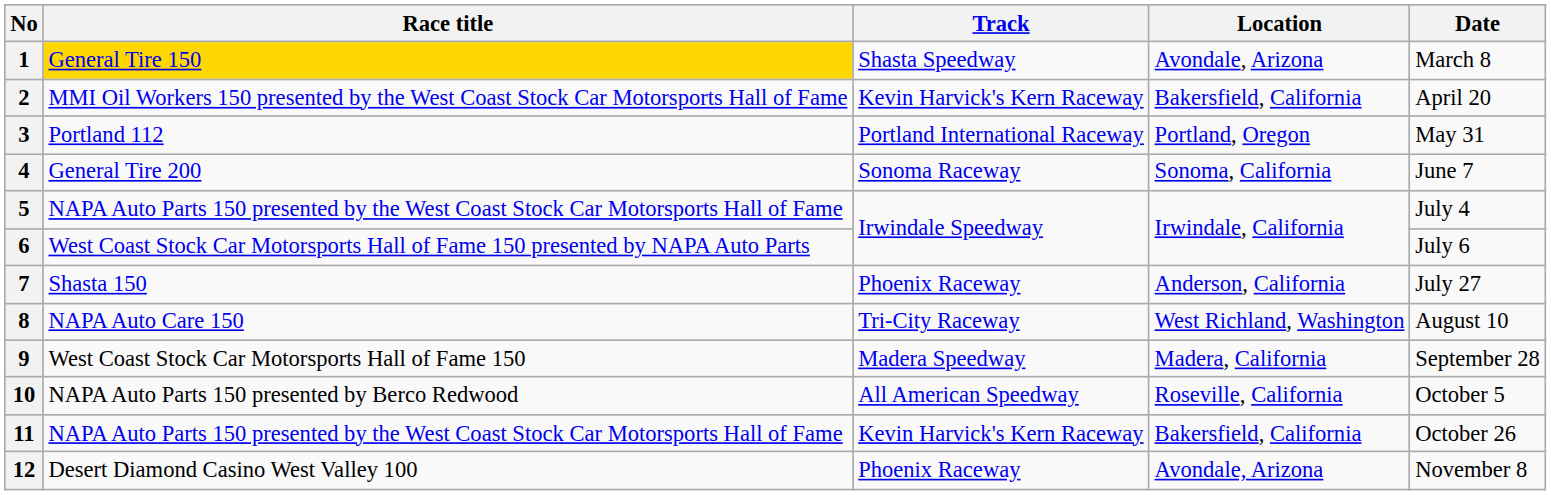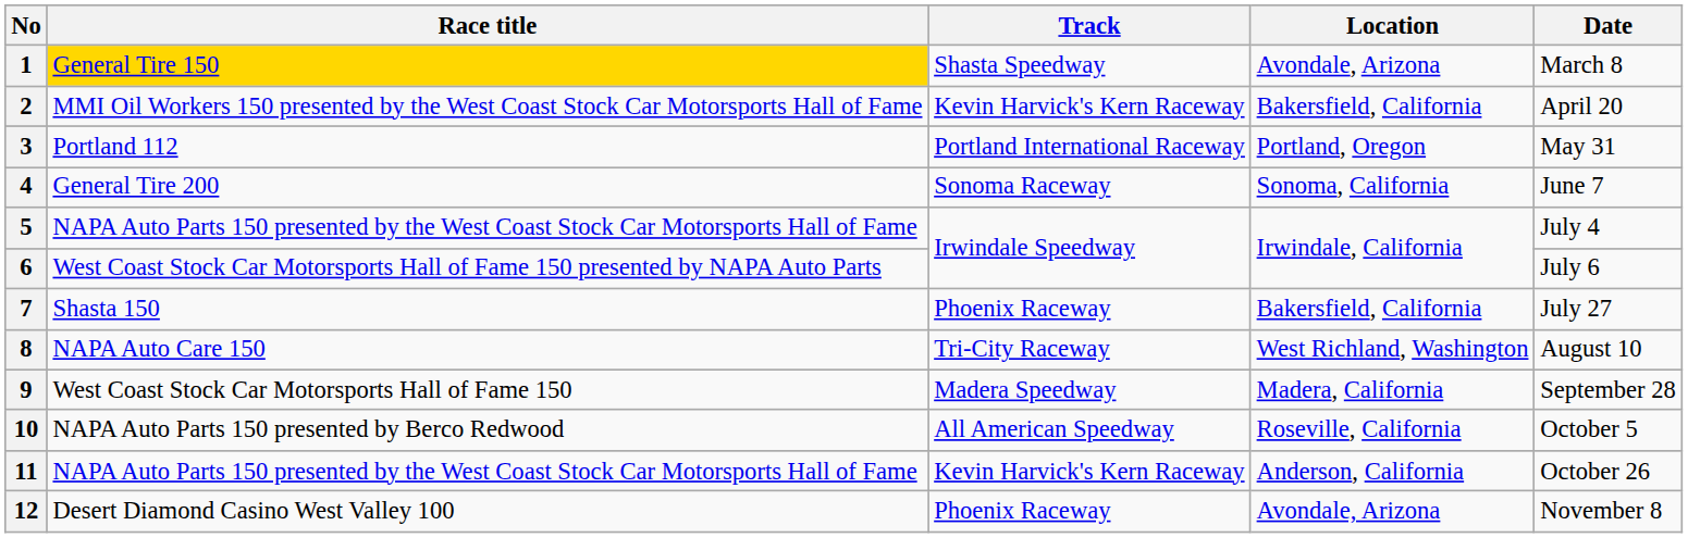 <table class="wikitable" style="font-size:85%">
 <tr>
 <th>No</th>
 <th>Race title</th>
 <th><a href='#'>Track</a></th>
 <th>Location</th>
 <th>Date</th>
 </tr>
 <tr>
 <th>1</th>
 <td bgcolor=gold><a href='#'>General Tire 150</a></td>
 <td><a href='#'>Shasta Speedway</a></td>
 <td><a href='#'>Avondale</a>, <a href='#'>Arizona</a></td>
 <td>March 8</td>
 </tr>
 <tr>
 <th>2</th>
 <td><a href='#'>MMI Oil Workers 150 presented by the West Coast Stock Car Motorsports Hall of Fame</a></td>
 <td nowrap><a href='#'>Kevin Harvick's Kern Raceway</a></td>
 <td><a href='#'>Bakersfield</a>, <a href='#'>California</a></td>
 <td>April 20</td>
 </tr>
 <tr>
 <th>3</th>
 <td><a href='#'>Portland 112</a></td>
 <td nowrap><a href='#'>Portland International Raceway</a></td>
 <td><a href='#'>Portland</a>, <a href='#'>Oregon</a></td>
 <td>May 31</td>
 </tr>
 <tr>
 <th>4</th>
 <td><a href='#'>General Tire 200</a></td>
 <td><a href='#'>Sonoma Raceway</a></td>
 <td><a href='#'>Sonoma</a>, <a href='#'>California</a></td>
 <td>June 7</td>
 </tr>
 <tr>
 <th>5</th>
 <td nowrap><a href='#'>NAPA Auto Parts 150 presented by the West Coast Stock Car Motorsports Hall of Fame</a></td>
 <td rowspan="2"><a href='#'>Irwindale Speedway</a></td>
 <td rowspan="2"><a href='#'>Irwindale</a>, <a href='#'>California</a></td>
 <td>July 4</td>
 </tr>
 <tr>
 <th>6</th>
 <td><a href='#'>West Coast Stock Car Motorsports Hall of Fame 150 presented by NAPA Auto Parts</a></td>
 <td>July 6</td>
 </tr>
 <tr>
 <th>7</th>
 <td><a href='#'>Shasta 150</a></td>
 <td><a href='#'>Phoenix Raceway</a></td>
-<td><a href='#'>Anderson</a>, <a href='#'>California</a></td>
+<td><a href='#'>Bakersfield</a>, <a href='#'>California</a></td>
 <td>July 27</td>
 </tr>
 <tr>
 <th>8</th>
 <td><a href='#'>NAPA Auto Care 150</a></td>
 <td><a href='#'>Tri-City Raceway</a></td>
 <td nowrap><a href='#'>West Richland</a>, <a href='#'>Washington</a></td>
 <td>August 10</td>
 </tr>
 <tr>
 <th>9</th>
 <td nowrap>West Coast Stock Car Motorsports Hall of Fame 150</td>
 <td><a href='#'>Madera Speedway</a></td>
 <td><a href='#'>Madera</a>, <a href='#'>California</a></td>
 <td nowrap>September 28</td>
 </tr>
 <tr>
 <th>10</th>
 <td>NAPA Auto Parts 150 presented by Berco Redwood</td>
 <td><a href='#'>All American Speedway</a></td>
 <td><a href='#'>Roseville</a>, <a href='#'>California</a></td>
 <td>October 5</td>
 </tr>
 <tr>
 <th>11</th>
 <td><a href='#'>NAPA Auto Parts 150 presented by the West Coast Stock Car Motorsports Hall of Fame</a></td>
 <td><a href='#'>Kevin Harvick's Kern Raceway</a></td>
-<td><a href='#'>Bakersfield</a>, <a href='#'>California</a></td>
+<td><a href='#'>Anderson</a>, <a href='#'>California</a></td>
 <td>October 26</td>
 </tr>
 <tr>
 <th>12</th>
 <td>Desert Diamond Casino West Valley 100</td>
 <td><a href='#'>Phoenix Raceway</a></td>
 <td><a href='#'>Avondale, Arizona</a></td>
 <td>November 8</td>
 </tr>
 </table>
